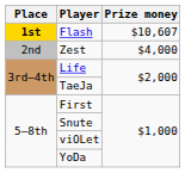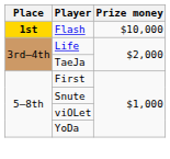 <table class="wikitable" style="text-align:left">
 <tr>
 <th>Place</th>
 <th>Player</th>
 <th>Prize money</th>
 </tr>
 <tr>
 <td style="text-align:center; background:gold;"><strong>1st</strong></td>
 <td> <a href='#'>Flash</a></td>
-<td style="text-align:right">$10,607</td>
-</tr>
-<tr>
-<td style="text-align:center; background:silver;">2nd</td>
-<td> Zest</td>
-<td style="text-align:right">$4,000</td>
+<td style="text-align:right">$10,000</td>
 </tr>
 <tr>
 <td style="text-align:center; background:#c96;" rowspan="2">3rd–4th</td>
 <td> <a href='#'>Life</a></td>
 <td style="text-align:right" rowspan="2">$2,000</td>
 </tr>
 <tr>
 <td> TaeJa</td>
 </tr>
 <tr>
 <td style="text-align:center" rowspan="4">5–8th</td>
 <td> First</td>
 <td style="text-align:right" rowspan="4">$1,000</td>
 </tr>
 <tr>
 <td> Snute</td>
 </tr>
 <tr>
 <td> viOLet</td>
 </tr>
 <tr>
 <td> YoDa</td>
 </tr>
 </table>
